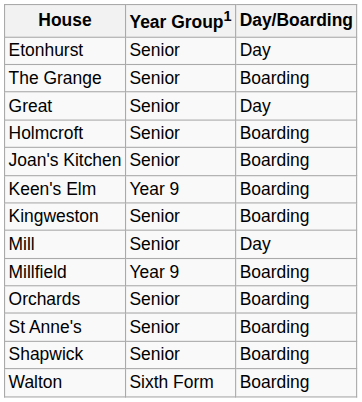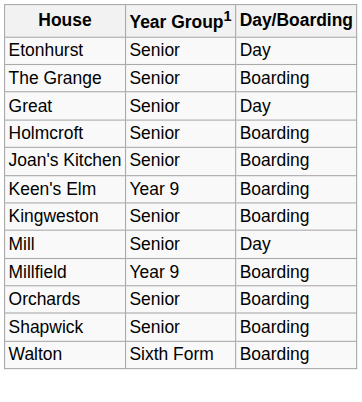 <table class="wikitable">
 <tr>
 <th>House</th>
 <th>Year Group<sup>1</sup></th>
 <th>Day/Boarding</th>
 </tr>
 <tr>
 <td>Etonhurst</td>
 <td>Senior</td>
 <td>Day</td>
 </tr>
 <tr>
 <td>The Grange</td>
 <td>Senior</td>
 <td>Boarding</td>
 </tr>
 <tr>
 <td>Great</td>
 <td>Senior</td>
 <td>Day</td>
 </tr>
 <tr>
 <td>Holmcroft</td>
 <td>Senior</td>
 <td>Boarding</td>
 </tr>
 <tr>
 <td>Joan's Kitchen</td>
 <td>Senior</td>
 <td>Boarding</td>
 </tr>
 <tr>
 <td>Keen's Elm</td>
 <td>Year 9</td>
 <td>Boarding</td>
 </tr>
 <tr>
 <td>Kingweston</td>
 <td>Senior</td>
 <td>Boarding</td>
 </tr>
 <tr>
 <td>Mill</td>
 <td>Senior</td>
 <td>Day</td>
 </tr>
 <tr>
 <td>Millfield</td>
 <td>Year 9</td>
 <td>Boarding</td>
 </tr>
 <tr>
 <td>Orchards</td>
 <td>Senior</td>
 <td>Boarding</td>
 </tr>
 <tr>
-<td>St Anne's</td>
-<td>Senior</td>
-<td>Boarding</td>
-</tr>
-<tr>
 <td>Shapwick</td>
 <td>Senior</td>
 <td>Boarding</td>
 </tr>
 <tr>
 <td>Walton</td>
 <td>Sixth Form</td>
 <td>Boarding</td>
 </tr>
 </table>
